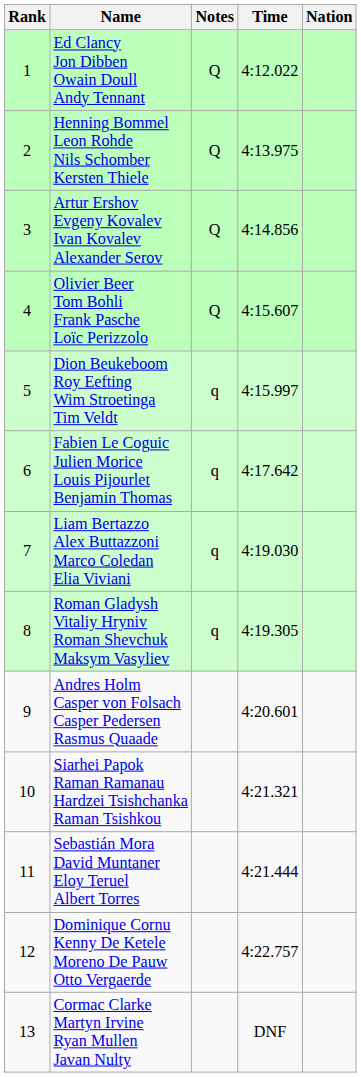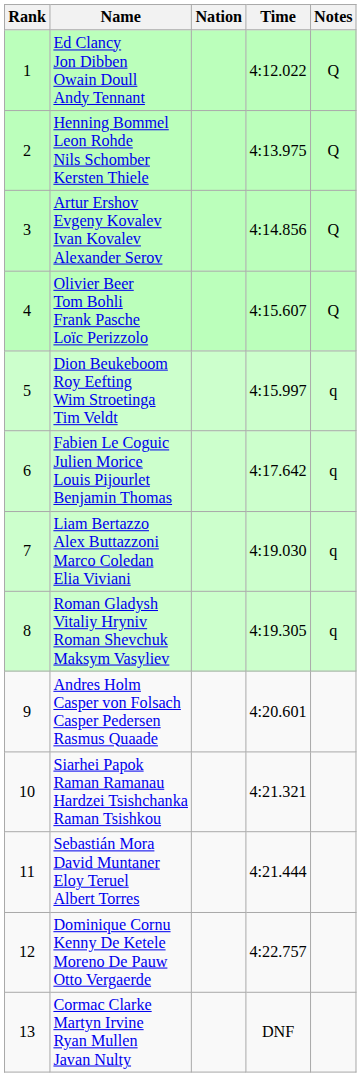 <table class="wikitable sortable" style="text-align:center">
 <tr>
 <th>Rank</th>
 <th>Name</th>
+<th>Nation</th>
+<th>Time</th>
 <th>Notes</th>
-<th>Time</th>
-<th>Nation</th>
 </tr>
 <tr bgcolor=bbffbb>
 <td>1</td>
 <td align=left><a href='#'>Ed Clancy</a><br><a href='#'>Jon Dibben</a><br><a href='#'>Owain Doull</a><br><a href='#'>Andy Tennant</a></td>
+<td align=left></td>
+<td>4:12.022</td>
 <td>Q</td>
-<td>4:12.022</td>
-<td align=left></td>
 </tr>
 <tr bgcolor=bbffbb>
 <td>2</td>
 <td align=left><a href='#'>Henning Bommel</a><br><a href='#'>Leon Rohde</a><br><a href='#'>Nils Schomber</a><br><a href='#'>Kersten Thiele</a></td>
+<td align=left></td>
+<td>4:13.975</td>
 <td>Q</td>
-<td>4:13.975</td>
-<td align=left></td>
 </tr>
 <tr bgcolor=bbffbb>
 <td>3</td>
 <td align=left><a href='#'>Artur Ershov</a><br><a href='#'>Evgeny Kovalev</a><br><a href='#'>Ivan Kovalev</a><br><a href='#'>Alexander Serov</a></td>
+<td align=left></td>
+<td>4:14.856</td>
 <td>Q</td>
-<td>4:14.856</td>
-<td align=left></td>
 </tr>
 <tr bgcolor=bbffbb>
 <td>4</td>
 <td align=left><a href='#'>Olivier Beer</a><br><a href='#'>Tom Bohli</a><br><a href='#'>Frank Pasche</a><br><a href='#'>Loïc Perizzolo</a></td>
+<td align=left></td>
+<td>4:15.607</td>
 <td>Q</td>
-<td>4:15.607</td>
-<td align=left></td>
 </tr>
 <tr bgcolor=ccffcc>
 <td>5</td>
 <td align=left><a href='#'>Dion Beukeboom</a><br><a href='#'>Roy Eefting</a><br><a href='#'>Wim Stroetinga</a><br><a href='#'>Tim Veldt</a></td>
+<td align=left></td>
+<td>4:15.997</td>
 <td>q</td>
-<td>4:15.997</td>
-<td align=left></td>
 </tr>
 <tr bgcolor=ccffcc>
 <td>6</td>
 <td align=left><a href='#'>Fabien Le Coguic</a><br><a href='#'>Julien Morice</a><br><a href='#'>Louis Pijourlet</a><br><a href='#'>Benjamin Thomas</a></td>
+<td align=left></td>
+<td>4:17.642</td>
 <td>q</td>
-<td>4:17.642</td>
-<td align=left></td>
 </tr>
 <tr bgcolor=ccffcc>
 <td>7</td>
 <td align=left><a href='#'>Liam Bertazzo</a><br><a href='#'>Alex Buttazzoni</a><br><a href='#'>Marco Coledan</a><br><a href='#'>Elia Viviani</a></td>
+<td align=left></td>
+<td>4:19.030</td>
 <td>q</td>
-<td>4:19.030</td>
-<td align=left></td>
 </tr>
 <tr bgcolor=ccffcc>
 <td>8</td>
 <td align=left><a href='#'>Roman Gladysh</a><br><a href='#'>Vitaliy Hryniv</a><br><a href='#'>Roman Shevchuk</a><br><a href='#'>Maksym Vasyliev</a></td>
+<td align=left></td>
+<td>4:19.305</td>
 <td>q</td>
-<td>4:19.305</td>
-<td align=left></td>
 </tr>
 <tr>
 <td>9</td>
 <td align=left><a href='#'>Andres Holm</a><br><a href='#'>Casper von Folsach</a><br><a href='#'>Casper Pedersen</a><br><a href='#'>Rasmus Quaade</a></td>
+<td align=left></td>
+<td>4:20.601</td>
 <td></td>
-<td>4:20.601</td>
-<td align=left></td>
 </tr>
 <tr>
 <td>10</td>
 <td align=left><a href='#'>Siarhei Papok</a><br><a href='#'>Raman Ramanau</a><br><a href='#'>Hardzei Tsishchanka</a><br><a href='#'>Raman Tsishkou</a></td>
+<td align=left></td>
+<td>4:21.321</td>
 <td></td>
-<td>4:21.321</td>
-<td align=left></td>
 </tr>
 <tr>
 <td>11</td>
 <td align=left><a href='#'>Sebastián Mora</a><br><a href='#'>David Muntaner</a><br><a href='#'>Eloy Teruel</a><br><a href='#'>Albert Torres</a></td>
+<td align=left></td>
+<td>4:21.444</td>
 <td></td>
-<td>4:21.444</td>
-<td align=left></td>
 </tr>
 <tr>
 <td>12</td>
 <td align=left><a href='#'>Dominique Cornu</a><br><a href='#'>Kenny De Ketele</a><br><a href='#'>Moreno De Pauw</a><br><a href='#'>Otto Vergaerde</a></td>
+<td align=left></td>
+<td>4:22.757</td>
 <td></td>
-<td>4:22.757</td>
-<td align=left></td>
 </tr>
 <tr>
 <td>13</td>
 <td align=left><a href='#'>Cormac Clarke</a><br><a href='#'>Martyn Irvine</a><br><a href='#'>Ryan Mullen</a><br><a href='#'>Javan Nulty</a></td>
+<td align=left></td>
+<td>DNF</td>
 <td></td>
-<td>DNF</td>
-<td align=left></td>
 </tr>
 </table>
